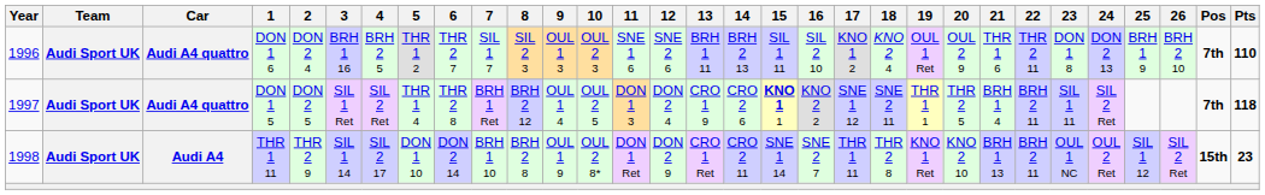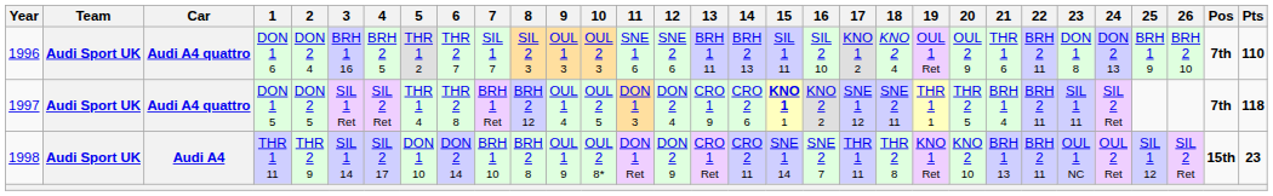 <table class="wikitable" style="text-align:center; font-size:85%">
 <tr>
 <th>Year</th>
 <th>Team</th>
 <th>Car</th>
 <th>1</th>
 <th>2</th>
 <th>3</th>
 <th>4</th>
 <th>5</th>
 <th>6</th>
 <th>7</th>
 <th>8</th>
 <th>9</th>
 <th>10</th>
 <th>11</th>
 <th>12</th>
 <th>13</th>
 <th>14</th>
 <th>15</th>
 <th>16</th>
 <th>17</th>
 <th>18</th>
 <th>19</th>
 <th>20</th>
 <th>21</th>
 <th>22</th>
 <th>23</th>
 <th>24</th>
 <th>25</th>
 <th>26</th>
 <th>Pos</th>
 <th>Pts</th>
 </tr>
 <tr>
 <td><a href='#'>1996</a></td>
 <th nowrap><a href='#'>Audi Sport UK</a></th>
 <th nowrap><a href='#'>Audi A4 quattro</a></th>
 <td style="background:#DFFFDF;"><a href='#'>DON<br>1</a><br><small>6</small></td>
 <td style="background:#DFFFDF;"><a href='#'>DON<br>2</a><br><small>4</small></td>
 <td style="background:#CFCFFF;"><a href='#'>BRH<br>1</a><br><small>16</small></td>
 <td style="background:#DFFFDF;"><a href='#'>BRH<br>2</a><br><small>5</small></td>
 <td style="background:#DFDFDF;"><a href='#'>THR<br>1</a><br><small>2</small></td>
 <td style="background:#DFFFDF;"><a href='#'>THR<br>2</a><br><small>7</small></td>
 <td style="background:#DFFFDF;"><a href='#'>SIL<br>1</a><br><small>7</small></td>
 <td style="background:#FFDF9F;"><a href='#'>SIL<br>2</a><br><small>3</small></td>
 <td style="background:#FFDF9F;"><a href='#'>OUL<br>1</a><br><small>3</small></td>
 <td style="background:#FFDF9F;"><a href='#'>OUL<br>2</a><br><small>3</small></td>
 <td style="background:#DFFFDF;"><a href='#'>SNE<br>1</a><br><small>6</small></td>
 <td style="background:#DFFFDF;"><a href='#'>SNE<br>2</a><br><small>6</small></td>
 <td style="background:#CFCFFF;"><a href='#'>BRH<br>1</a><br><small>11</small></td>
 <td style="background:#CFCFFF;"><a href='#'>BRH<br>2</a><br><small>13</small></td>
 <td style="background:#CFCFFF;"><a href='#'>SIL<br>1</a><br><small>11</small></td>
 <td style="background:#DFFFDF;"><a href='#'>SIL<br>2</a><br><small>10</small></td>
 <td style="background:#DFDFDF;"><a href='#'>KNO<br>1</a><br><small>2</small></td>
 <td style="background:#DFFFDF;"><em><a href='#'>KNO<br>2</a></em><br><small>4</small></td>
 <td style="background:#EFCFFF;"><a href='#'>OUL<br>1</a><br><small>Ret</small></td>
 <td style="background:#DFFFDF;"><a href='#'>OUL<br>2</a><br><small>9</small></td>
 <td style="background:#DFFFDF;"><a href='#'>THR<br>1</a><br><small>6</small></td>
-<td style="background:#CFCFFF;"><a href='#'>THR<br>2</a><br><small>11</small></td>
+<td style="background:#CFCFFF;"><a href='#'>BRH<br>2</a><br><small>11</small></td>
 <td style="background:#DFFFDF;"><a href='#'>DON<br>1</a><br><small>8</small></td>
 <td style="background:#CFCFFF;"><a href='#'>DON<br>2</a><br><small>13</small></td>
 <td style="background:#DFFFDF;"><a href='#'>BRH<br>1</a><br><small>9</small></td>
 <td style="background:#DFFFDF;"><a href='#'>BRH<br>2</a><br><small>10</small></td>
 <td><strong>7th</strong></td>
 <td><strong>110</strong></td>
 </tr>
 <tr>
 <td><a href='#'>1997</a></td>
 <th nowrap><a href='#'>Audi Sport UK</a></th>
 <th nowrap><a href='#'>Audi A4 quattro</a></th>
 <td style="background:#DFFFDF;"><a href='#'>DON<br>1</a><br><small>5</small></td>
 <td style="background:#DFFFDF;"><a href='#'>DON<br>2</a><br><small>5</small></td>
 <td style="background:#EFCFFF;"><a href='#'>SIL<br>1</a><br><small>Ret</small></td>
 <td style="background:#EFCFFF;"><a href='#'>SIL<br>2</a><br><small>Ret</small></td>
 <td style="background:#DFFFDF;"><a href='#'>THR<br>1</a><br><small>4</small></td>
 <td style="background:#DFFFDF;"><a href='#'>THR<br>2</a><br><small>8</small></td>
 <td style="background:#EFCFFF;"><a href='#'>BRH<br>1</a><br><small>Ret</small></td>
 <td style="background:#CFCFFF;"><a href='#'>BRH<br>2</a><br><small>12</small></td>
 <td style="background:#DFFFDF;"><a href='#'>OUL<br>1</a><br><small>4</small></td>
 <td style="background:#DFFFDF;"><a href='#'>OUL<br>2</a><br><small>5</small></td>
 <td style="background:#FFDF9F;"><a href='#'>DON<br>1</a><br><small>3</small></td>
 <td style="background:#DFFFDF;"><a href='#'>DON<br>2</a><br><small>4</small></td>
 <td style="background:#DFFFDF;"><a href='#'>CRO<br>1</a><br><small>9</small></td>
 <td style="background:#DFFFDF;"><a href='#'>CRO<br>2</a><br><small>6</small></td>
 <td style="background:#FFFFBF;"><strong><a href='#'>KNO<br>1</a></strong><br><small>1</small></td>
 <td style="background:#DFDFDF;"><a href='#'>KNO<br>2</a><br><small>2</small></td>
 <td style="background:#CFCFFF;"><a href='#'>SNE<br>1</a><br><small>12</small></td>
 <td style="background:#CFCFFF;"><a href='#'>SNE<br>2</a><br><small>11</small></td>
 <td style="background:#FFFFBF;"><a href='#'>THR<br>1</a><br><small>1</small></td>
 <td style="background:#DFFFDF;"><a href='#'>THR<br>2</a><br><small>5</small></td>
 <td style="background:#DFFFDF;"><a href='#'>BRH<br>1</a><br><small>4</small></td>
 <td style="background:#CFCFFF;"><a href='#'>BRH<br>2</a><br><small>11</small></td>
 <td style="background:#CFCFFF;"><a href='#'>SIL<br>1</a><br><small>11</small></td>
 <td style="background:#EFCFFF;"><a href='#'>SIL<br>2</a><br><small>Ret</small></td>
 <td></td>
 <td></td>
 <td><strong>7th</strong></td>
 <td><strong>118</strong></td>
 </tr>
 <tr>
 <td><a href='#'>1998</a></td>
 <th nowrap><a href='#'>Audi Sport UK</a></th>
 <th nowrap><a href='#'>Audi A4</a></th>
 <td style="background:#CFCFFF;"><a href='#'>THR<br>1</a><br><small>11</small></td>
 <td style="background:#DFFFDF;"><a href='#'>THR<br>2</a><br><small>9</small></td>
 <td style="background:#CFCFFF;"><a href='#'>SIL<br>1</a><br><small>14</small></td>
 <td style="background:#CFCFFF;"><a href='#'>SIL<br>2</a><br><small>17</small></td>
 <td style="background:#DFFFDF;"><a href='#'>DON<br>1</a><br><small>10</small></td>
 <td style="background:#CFCFFF;"><a href='#'>DON<br>2</a><br><small>14</small></td>
 <td style="background:#DFFFDF;"><a href='#'>BRH<br>1</a><br><small>10</small></td>
 <td style="background:#DFFFDF;"><a href='#'>BRH<br>2</a><br><small>8</small></td>
 <td style="background:#DFFFDF;"><a href='#'>OUL<br>1</a><br><small>9</small></td>
 <td style="background:#DFFFDF;"><a href='#'>OUL<br>2</a><br><small>8*</small></td>
 <td style="background:#EFCFFF;"><a href='#'>DON<br>1</a><br><small>Ret</small></td>
 <td style="background:#DFFFDF;"><a href='#'>DON<br>2</a><br><small>9</small></td>
 <td style="background:#EFCFFF;"><a href='#'>CRO<br>1</a><br><small>Ret</small></td>
 <td style="background:#CFCFFF;"><a href='#'>CRO<br>2</a><br><small>11</small></td>
 <td style="background:#CFCFFF;"><a href='#'>SNE<br>1</a><br><small>14</small></td>
 <td style="background:#DFFFDF;"><a href='#'>SNE<br>2</a><br><small>7</small></td>
 <td style="background:#CFCFFF;"><a href='#'>THR<br>1</a><br><small>11</small></td>
 <td style="background:#DFFFDF;"><a href='#'>THR<br>2</a><br><small>8</small></td>
 <td style="background:#EFCFFF;"><a href='#'>KNO<br>1</a><br><small>Ret</small></td>
 <td style="background:#DFFFDF;"><a href='#'>KNO<br>2</a><br><small>10</small></td>
 <td style="background:#CFCFFF;"><a href='#'>BRH<br>1</a><br><small>13</small></td>
 <td style="background:#CFCFFF;"><a href='#'>BRH<br>2</a><br><small>11</small></td>
 <td style="background:#CFCFFF;"><a href='#'>OUL<br>1</a><br><small>NC</small></td>
 <td style="background:#EFCFFF;"><a href='#'>OUL<br>2</a><br><small>Ret</small></td>
 <td style="background:#CFCFFF;"><a href='#'>SIL<br>1</a><br><small>12</small></td>
 <td style="background:#EFCFFF;"><a href='#'>SIL<br>2</a><br><small>Ret</small></td>
 <td><strong>15th</strong></td>
 <td><strong>23</strong></td>
 </tr>
 <tr>
 <th colspan="31"></th>
 </tr>
 </table>
